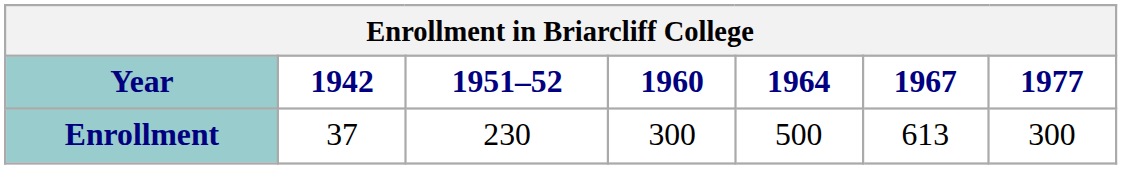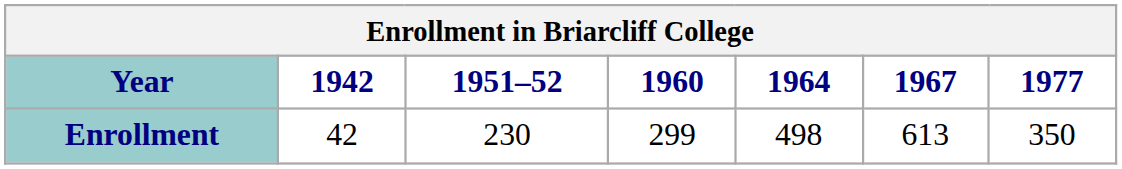 <table class="wikitable floatright" style="font-size:90%; width:40%; border:0; text-align:center; line-height:120%;">
 <tr>
 <th colspan="22" style="text-align:center;font-size:90%;">Enrollment in Briarcliff College</th>
 </tr>
 <tr>
 <th style="background:#9cc; color:navy; height:17px;">Year</th>
 <th style="background:#fff; color:navy;">1942</th>
 <th style="background:#fff; color:navy;">1951–52</th>
 <th style="background:#fff; color:navy;">1960</th>
 <th style="background:#fff; color:navy;">1964</th>
 <th style="background:#fff; color:navy;">1967</th>
 <th style="background:#fff; color:navy;">1977</th>
 </tr>
 <tr style="text-align:center;">
 <th style="background:#9cc; color:navy; height:17px;">Enrollment</th>
-<td style="background:#fff; color:black;">37</td>
+<td style="background:#fff; color:black;">42</td>
 <td style="background:#fff; color:black;">230</td>
-<td style="background:#fff; color:black;">300</td>
-<td style="background:#fff; color:black;">500</td>
+<td style="background:#fff; color:black;">299</td>
+<td style="background:#fff; color:black;">498</td>
 <td style="background:#fff; color:black;">613</td>
-<td style="background:#fff; color:black;">300</td>
+<td style="background:#fff; color:black;">350</td>
 </tr>
 </table>
